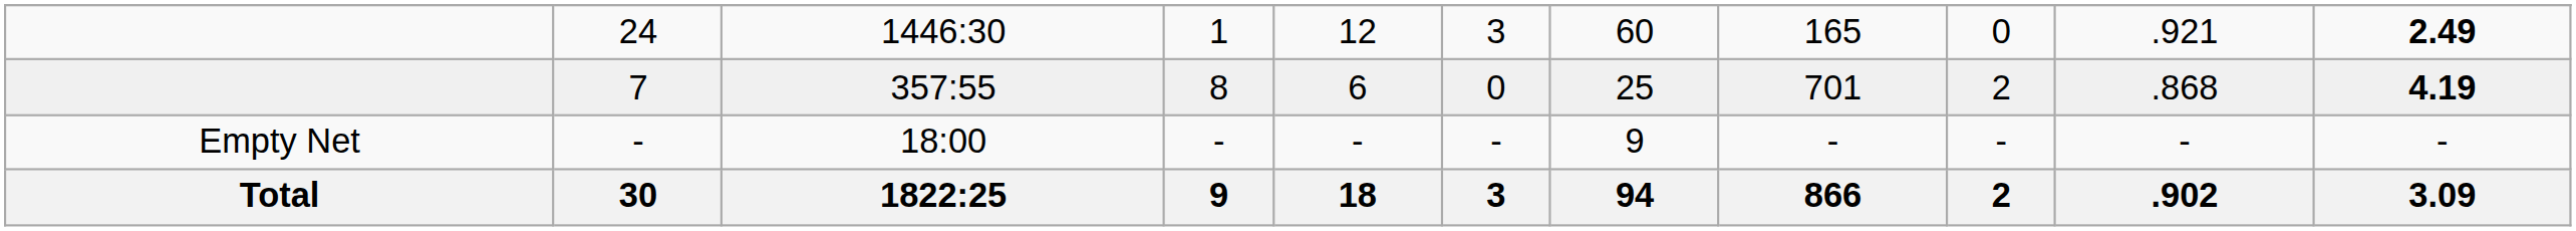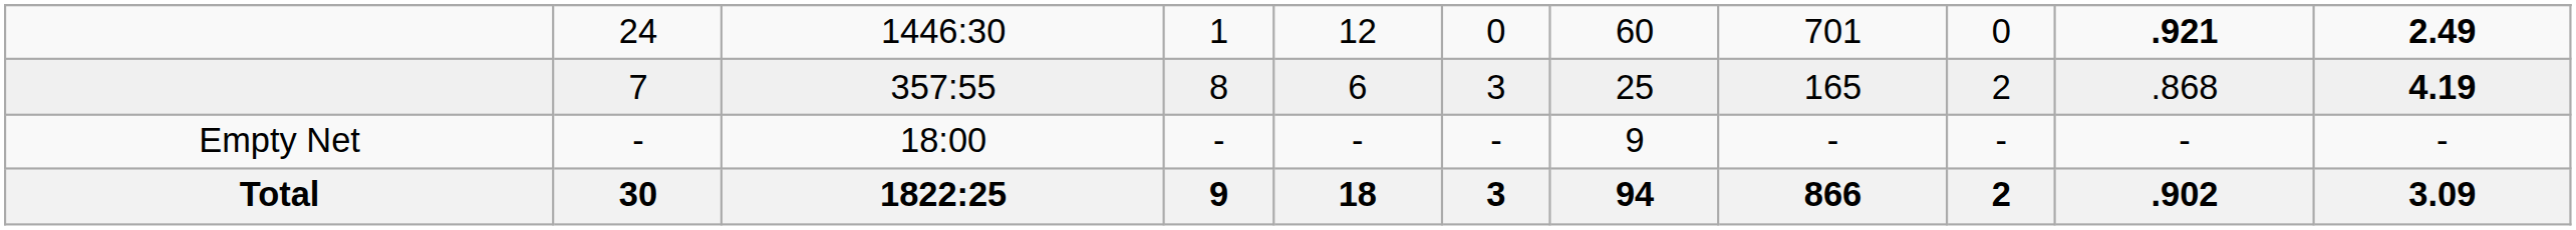 <table class="wikitable sortable" width =60%>
 <tr align="center">
 </tr>
 <tr align="center" bgcolor="">
 <td></td>
 <td>24</td>
 <td>1446:30</td>
 <td>1</td>
 <td>12</td>
-<td>3</td>
+<td>0</td>
 <td>60</td>
-<td>165</td>
+<td>701</td>
 <td>0</td>
-<td>.921</td>
+<td><strong>.921</strong></td>
 <td><strong>2.49</strong></td>
 </tr>
 <tr align="center" bgcolor="f0f0f0">
 <td></td>
 <td>7</td>
 <td>357:55</td>
 <td>8</td>
 <td>6</td>
-<td>0</td>
+<td>3</td>
 <td>25</td>
-<td>701</td>
+<td>165</td>
 <td>2</td>
 <td>.868</td>
 <td><strong>4.19</strong></td>
 </tr>
 <tr align="center" bgcolor="">
 <td>Empty Net</td>
 <td>-</td>
 <td>18:00</td>
 <td>-</td>
 <td>-</td>
 <td>-</td>
 <td>9</td>
 <td>-</td>
 <td>-</td>
 <td>-</td>
 <td>-</td>
 </tr>
 <tr>
 <th>Total</th>
 <th>30</th>
 <th>1822:25</th>
 <th>9</th>
 <th>18</th>
 <th>3</th>
 <th>94</th>
 <th>866</th>
 <th>2</th>
 <th>.902</th>
 <th>3.09</th>
 </tr>
 </table>
